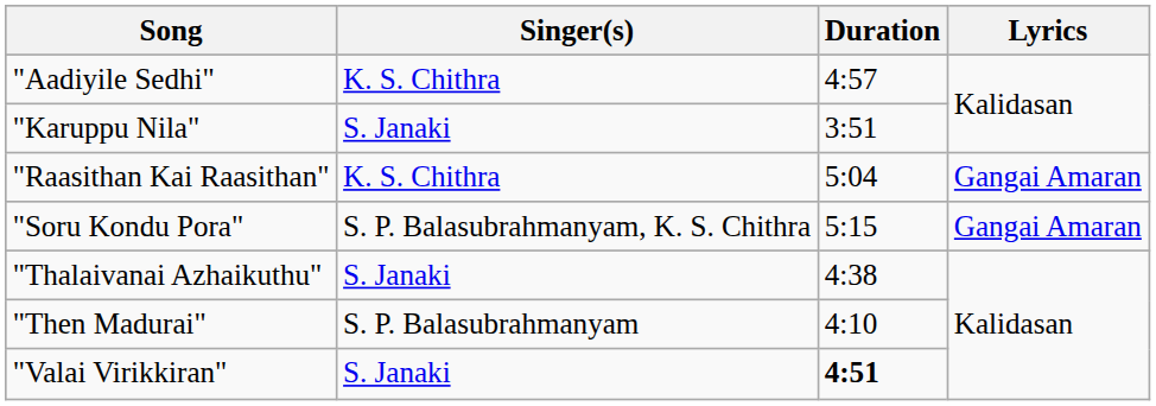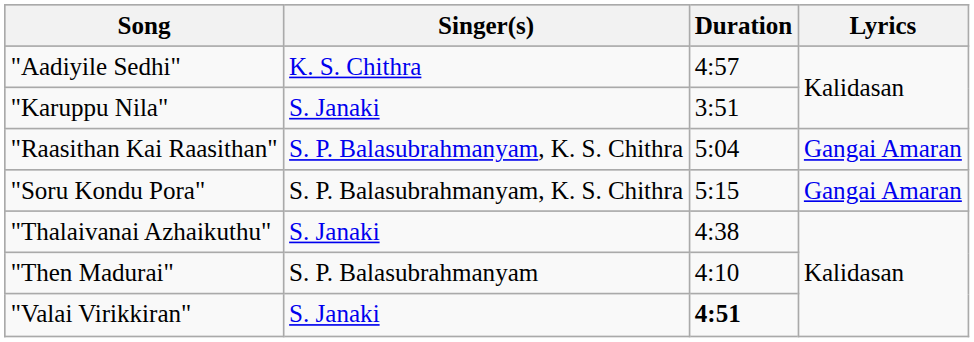 <table class="wikitable" style="font-size:95%;">
 <tr>
 <th>Song</th>
 <th>Singer(s)</th>
 <th>Duration</th>
 <th>Lyrics</th>
 </tr>
 <tr>
 <td>"Aadiyile Sedhi"</td>
 <td><a href='#'>K. S. Chithra</a></td>
 <td>4:57</td>
 <td rowspan=2>Kalidasan</td>
 </tr>
 <tr>
 <td>"Karuppu Nila"</td>
 <td><a href='#'>S. Janaki</a></td>
 <td>3:51</td>
 </tr>
 <tr>
 <td>"Raasithan Kai Raasithan"</td>
-<td><a href='#'>K. S. Chithra</a></td>
+<td><a href='#'>S. P. Balasubrahmanyam</a>, K. S. Chithra</td>
 <td>5:04</td>
 <td><a href='#'>Gangai Amaran</a></td>
 </tr>
 <tr>
 <td>"Soru Kondu Pora"</td>
 <td>S. P. Balasubrahmanyam, K. S. Chithra</td>
 <td>5:15</td>
 <td><a href='#'>Gangai Amaran</a></td>
 </tr>
 <tr>
 <td>"Thalaivanai Azhaikuthu"</td>
 <td><a href='#'>S. Janaki</a></td>
 <td>4:38</td>
 <td rowspan=3>Kalidasan</td>
 </tr>
 <tr>
 <td>"Then Madurai"</td>
 <td>S. P. Balasubrahmanyam</td>
 <td>4:10</td>
 </tr>
 <tr>
 <td>"Valai Virikkiran"</td>
 <td><a href='#'>S. Janaki</a></td>
 <td><strong>4:51</strong></td>
 </tr>
 </table>
